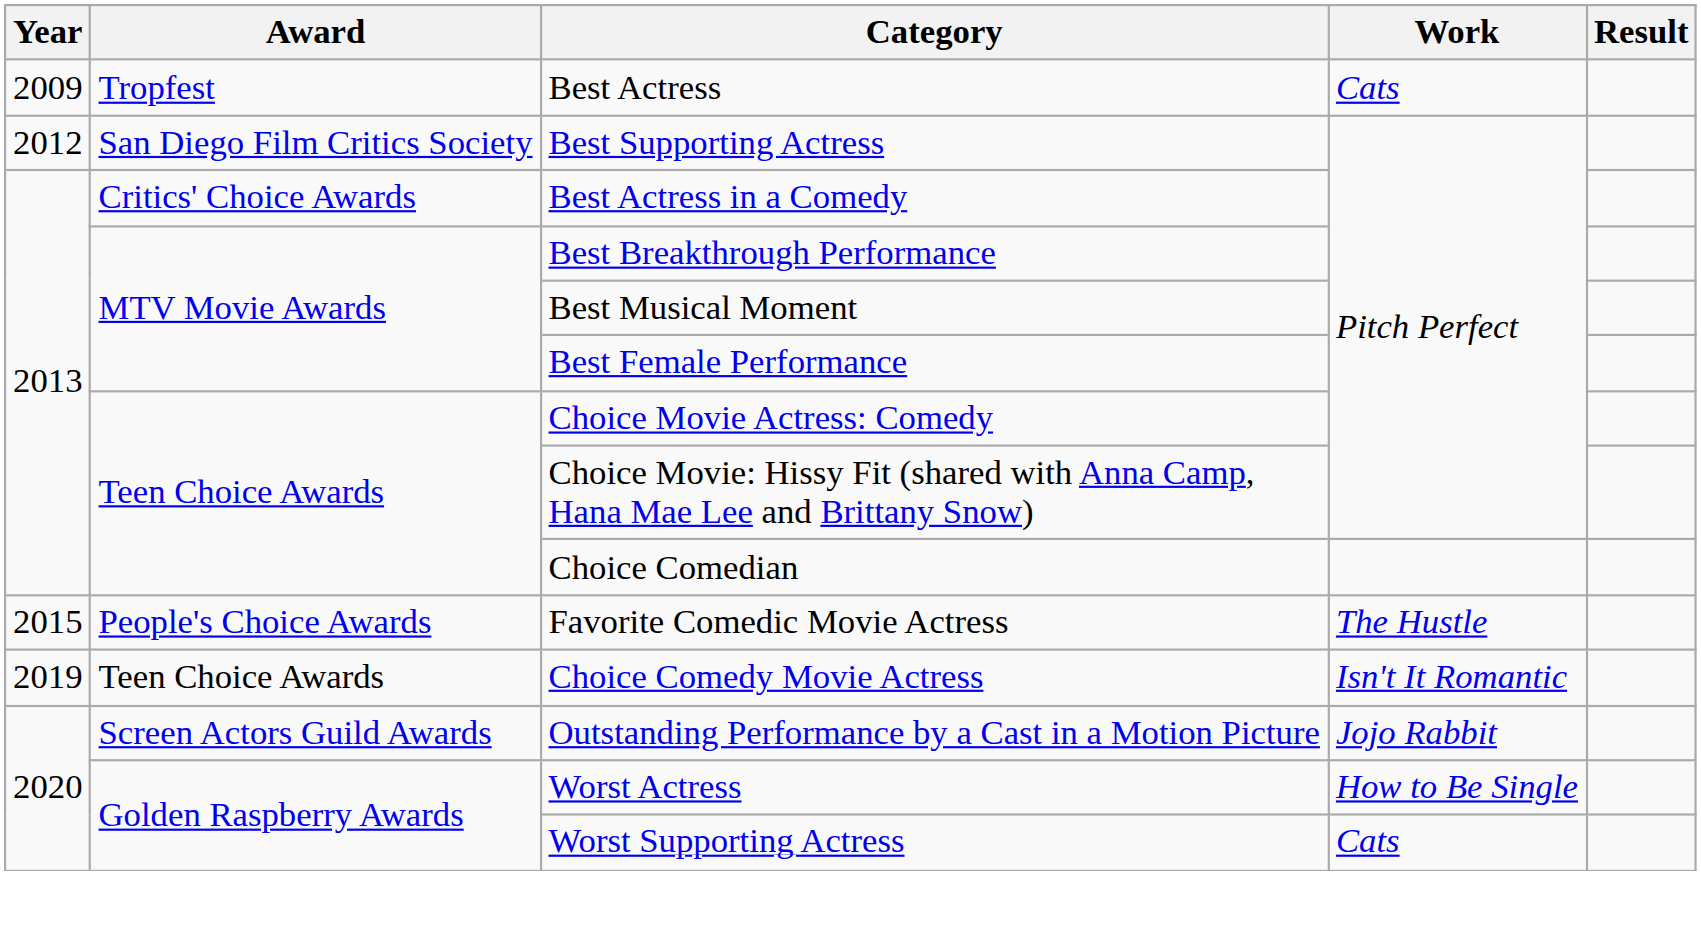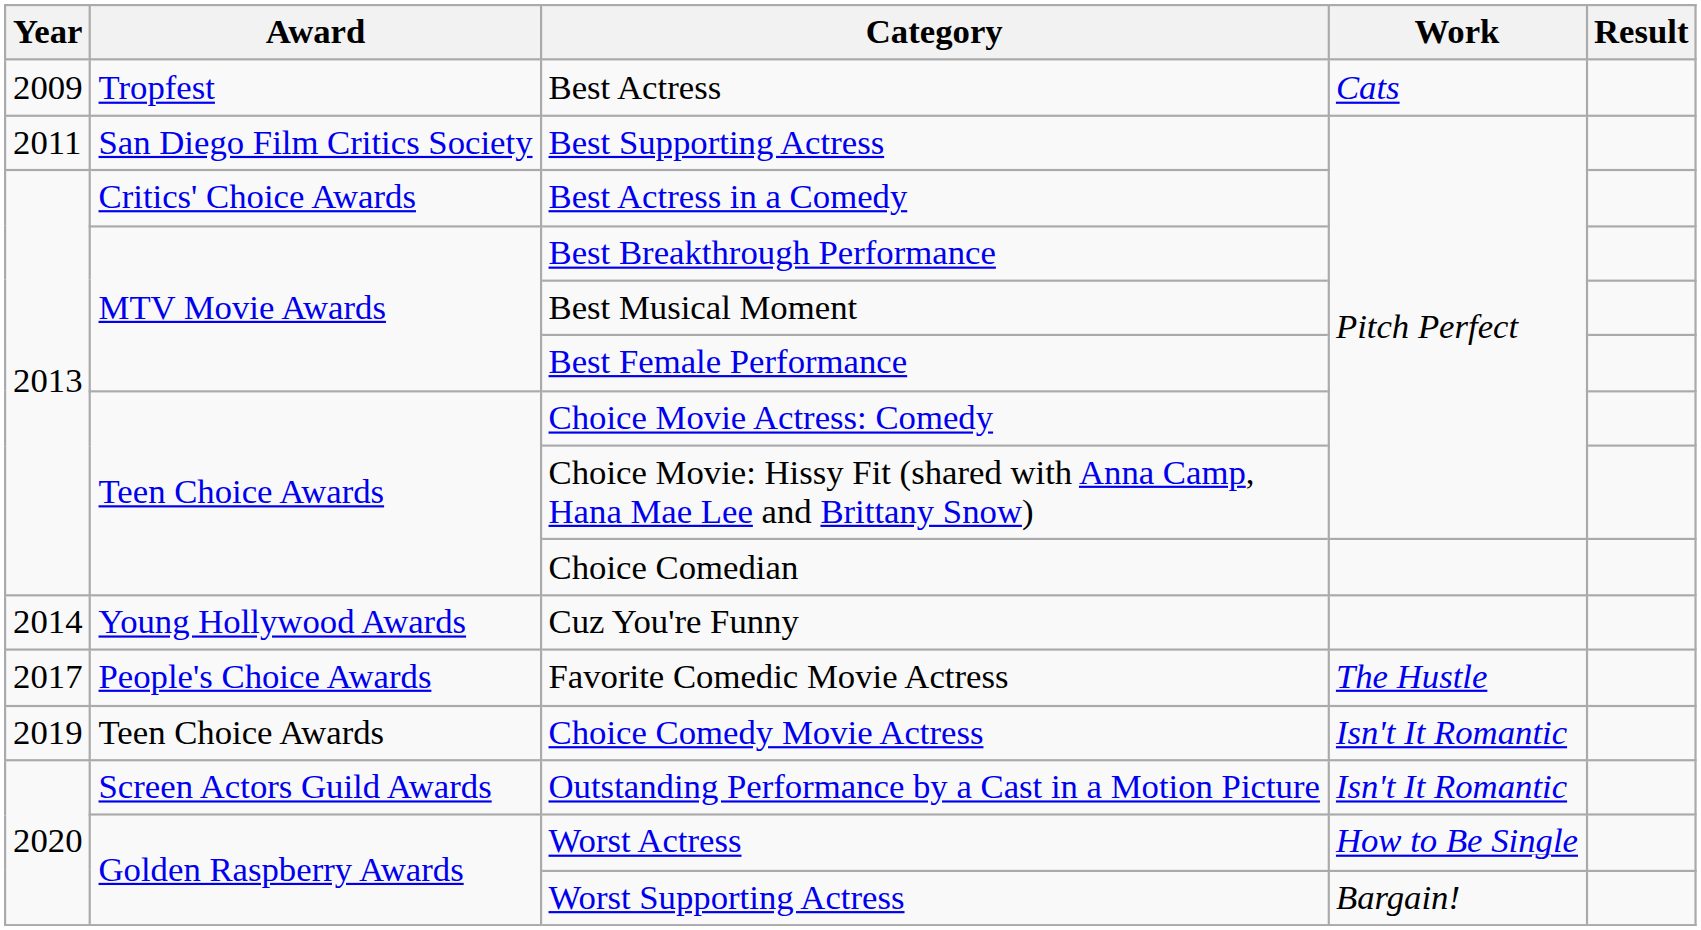 <table class="wikitable">
 <tr>
 <th>Year</th>
 <th>Award</th>
 <th>Category</th>
 <th>Work</th>
 <th>Result</th>
 </tr>
 <tr>
 <td>2009</td>
 <td><a href='#'>Tropfest</a></td>
 <td>Best Actress</td>
 <td><em><a href='#'>Cats</a></em></td>
 <td></td>
 </tr>
 <tr>
-<td>2012</td>
+<td>2011</td>
 <td><a href='#'>San Diego Film Critics Society</a></td>
 <td><a href='#'>Best Supporting Actress</a></td>
 <td rowspan="7"><em>Pitch Perfect</em></td>
 <td></td>
 </tr>
 <tr>
 <td rowspan="7">2013</td>
 <td><a href='#'>Critics' Choice Awards</a></td>
 <td><a href='#'>Best Actress in a Comedy</a></td>
 <td></td>
 </tr>
 <tr>
 <td rowspan="3"><a href='#'>MTV Movie Awards</a></td>
 <td><a href='#'>Best Breakthrough Performance</a></td>
 <td></td>
 </tr>
 <tr>
 <td>Best Musical Moment</td>
 <td></td>
 </tr>
 <tr>
 <td><a href='#'>Best Female Performance</a></td>
 <td></td>
 </tr>
 <tr>
 <td rowspan="3"><a href='#'>Teen Choice Awards</a></td>
 <td><a href='#'>Choice Movie Actress: Comedy</a></td>
 <td></td>
 </tr>
 <tr>
 <td>Choice Movie: Hissy Fit (shared with <a href='#'>Anna Camp</a>,<br><a href='#'>Hana Mae Lee</a> and <a href='#'>Brittany Snow</a>)</td>
 <td></td>
 </tr>
 <tr>
 <td>Choice Comedian</td>
 <td></td>
 <td></td>
 </tr>
 <tr>
-<td>2015</td>
+<td>2014</td>
+<td><a href='#'>Young Hollywood Awards</a></td>
+<td>Cuz You're Funny</td>
+<td></td>
+<td></td>
+</tr>
+<tr>
+<td>2017</td>
 <td><a href='#'>People's Choice Awards</a></td>
 <td>Favorite Comedic Movie Actress</td>
 <td><em><a href='#'>The Hustle</a></em></td>
 <td></td>
 </tr>
 <tr>
 <td>2019</td>
 <td>Teen Choice Awards</td>
 <td><a href='#'>Choice Comedy Movie Actress</a></td>
 <td><em><a href='#'>Isn't It Romantic</a></em></td>
 <td></td>
 </tr>
 <tr>
 <td rowspan="3">2020</td>
 <td><a href='#'>Screen Actors Guild Awards</a></td>
 <td><a href='#'>Outstanding Performance by a Cast in a Motion Picture</a></td>
-<td><em><a href='#'>Jojo Rabbit</a></em></td>
+<td><em><a href='#'>Isn't It Romantic</a></em></td>
 <td></td>
 </tr>
 <tr>
 <td rowspan="2"><a href='#'>Golden Raspberry Awards</a></td>
 <td><a href='#'>Worst Actress</a></td>
 <td><em><a href='#'>How to Be Single</a></em></td>
 <td></td>
 </tr>
 <tr>
 <td><a href='#'>Worst Supporting Actress</a></td>
-<td><em><a href='#'>Cats</a></em></td>
+<td><em>Bargain!</em></td>
 <td></td>
 </tr>
 </table>
